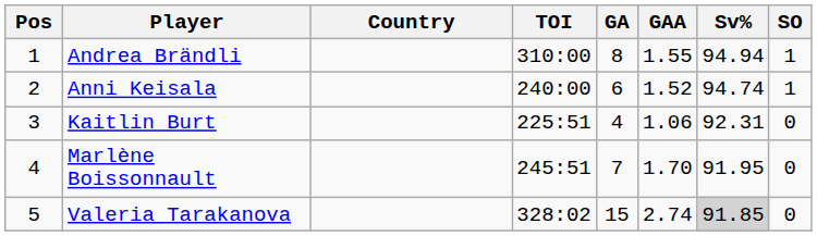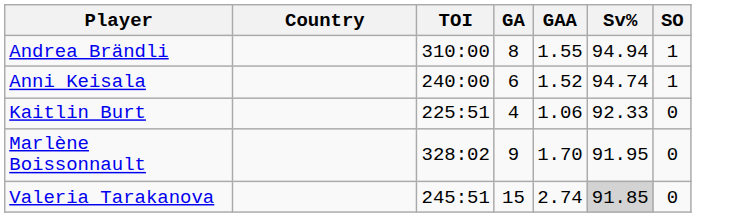 <table class="wikitable sortable" style="text-align: center;">
 <tr>
-<th width=30>Pos</th>
 <th width=150>Player</th>
 <th width=120>Country</th>
 <th width=20>TOI</th>
 <th width=20>GA</th>
 <th width=20>GAA</th>
 <th width=20>Sv%</th>
 <th width=20>SO</th>
 </tr>
 <tr>
-<td>1</td>
 <td align=left><a href='#'>Andrea Brändli</a></td>
 <td align=left></td>
 <td>310:00</td>
 <td>8</td>
 <td>1.55</td>
 <td>94.94</td>
 <td>1</td>
 </tr>
 <tr>
-<td>2</td>
 <td align=left><a href='#'>Anni Keisala</a></td>
 <td align=left></td>
 <td>240:00</td>
 <td>6</td>
 <td>1.52</td>
 <td>94.74</td>
 <td>1</td>
 </tr>
 <tr>
-<td>3</td>
 <td align=left><a href='#'>Kaitlin Burt</a></td>
 <td align=left></td>
 <td>225:51</td>
 <td>4</td>
 <td>1.06</td>
-<td>92.31</td>
+<td>92.33</td>
 <td>0</td>
 </tr>
 <tr>
-<td>4</td>
 <td align=left><a href='#'>Marlène Boissonnault</a></td>
 <td align=left></td>
-<td>245:51</td>
-<td>7</td>
+<td>328:02</td>
+<td>9</td>
 <td>1.70</td>
 <td>91.95</td>
 <td>0</td>
 </tr>
 <tr>
-<td>5</td>
 <td align=left><a href='#'>Valeria Tarakanova</a></td>
 <td align=left></td>
-<td>328:02</td>
+<td>245:51</td>
 <td>15</td>
 <td>2.74</td>
 <td style="background: lightgrey;">91.85</td>
 <td>0</td>
 </tr>
 </table>
